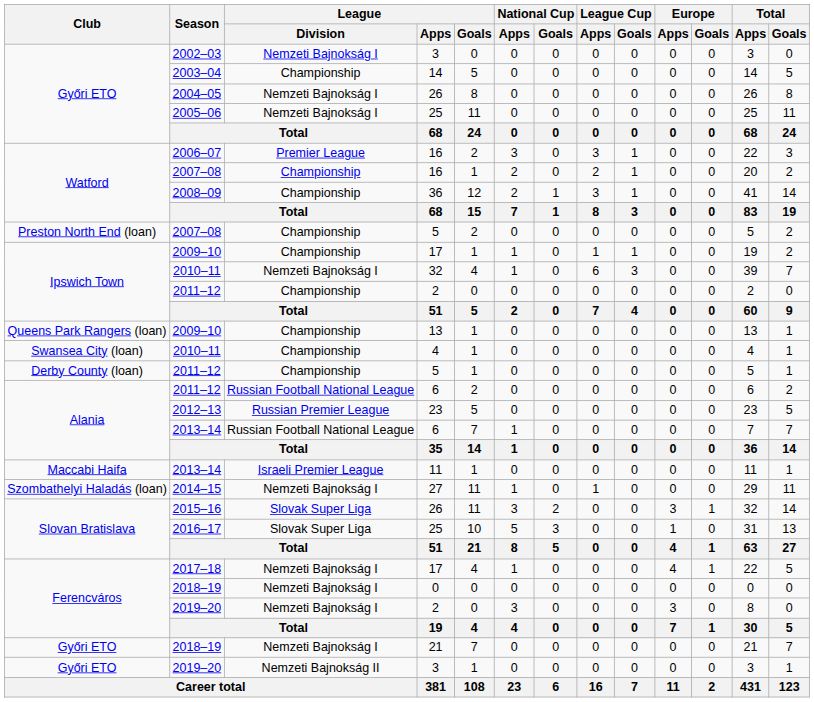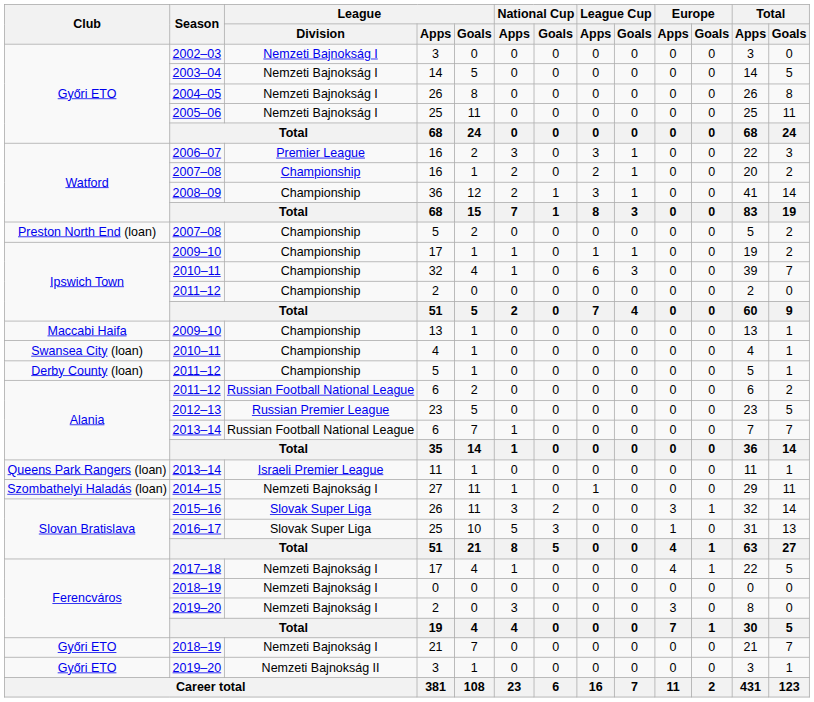 <table class="wikitable" style="text-align:center">
 <tr>
 <th rowspan="2">Club</th>
 <th rowspan="2">Season</th>
 <th colspan="3">League</th>
 <th colspan="2">National Cup</th>
 <th colspan="2">League Cup</th>
 <th colspan="2">Europe</th>
 <th colspan="2">Total</th>
 </tr>
 <tr>
 <th>Division</th>
 <th>Apps</th>
 <th>Goals</th>
 <th>Apps</th>
 <th>Goals</th>
 <th>Apps</th>
 <th>Goals</th>
 <th>Apps</th>
 <th>Goals</th>
 <th>Apps</th>
 <th>Goals</th>
 </tr>
 <tr>
 <td rowspan="5"><a href='#'>Győri ETO</a></td>
 <td><a href='#'>2002–03</a></td>
 <td><a href='#'>Nemzeti Bajnokság I</a></td>
 <td>3</td>
 <td>0</td>
 <td>0</td>
 <td>0</td>
 <td>0</td>
 <td>0</td>
 <td>0</td>
 <td>0</td>
 <td>3</td>
 <td>0</td>
 </tr>
 <tr>
 <td><a href='#'>2003–04</a></td>
-<td>Championship</td>
+<td>Nemzeti Bajnokság I</td>
 <td>14</td>
 <td>5</td>
 <td>0</td>
 <td>0</td>
 <td>0</td>
 <td>0</td>
 <td>0</td>
 <td>0</td>
 <td>14</td>
 <td>5</td>
 </tr>
 <tr>
 <td><a href='#'>2004–05</a></td>
 <td>Nemzeti Bajnokság I</td>
 <td>26</td>
 <td>8</td>
 <td>0</td>
 <td>0</td>
 <td>0</td>
 <td>0</td>
 <td>0</td>
 <td>0</td>
 <td>26</td>
 <td>8</td>
 </tr>
 <tr>
 <td><a href='#'>2005–06</a></td>
 <td>Nemzeti Bajnokság I</td>
 <td>25</td>
 <td>11</td>
 <td>0</td>
 <td>0</td>
 <td>0</td>
 <td>0</td>
 <td>0</td>
 <td>0</td>
 <td>25</td>
 <td>11</td>
 </tr>
 <tr>
 <th colspan="2">Total</th>
 <th>68</th>
 <th>24</th>
 <th>0</th>
 <th>0</th>
 <th>0</th>
 <th>0</th>
 <th>0</th>
 <th>0</th>
 <th>68</th>
 <th>24</th>
 </tr>
 <tr>
 <td rowspan="4"><a href='#'>Watford</a></td>
 <td><a href='#'>2006–07</a></td>
 <td><a href='#'>Premier League</a></td>
 <td>16</td>
 <td>2</td>
 <td>3</td>
 <td>0</td>
 <td>3</td>
 <td>1</td>
 <td>0</td>
 <td>0</td>
 <td>22</td>
 <td>3</td>
 </tr>
 <tr>
 <td><a href='#'>2007–08</a></td>
 <td><a href='#'>Championship</a></td>
 <td>16</td>
 <td>1</td>
 <td>2</td>
 <td>0</td>
 <td>2</td>
 <td>1</td>
 <td>0</td>
 <td>0</td>
 <td>20</td>
 <td>2</td>
 </tr>
 <tr>
 <td><a href='#'>2008–09</a></td>
 <td>Championship</td>
 <td>36</td>
 <td>12</td>
 <td>2</td>
 <td>1</td>
 <td>3</td>
 <td>1</td>
 <td>0</td>
 <td>0</td>
 <td>41</td>
 <td>14</td>
 </tr>
 <tr>
 <th colspan="2">Total</th>
 <th>68</th>
 <th>15</th>
 <th>7</th>
 <th>1</th>
 <th>8</th>
 <th>3</th>
 <th>0</th>
 <th>0</th>
 <th>83</th>
 <th>19</th>
 </tr>
 <tr>
 <td><a href='#'>Preston North End</a> (loan)</td>
 <td><a href='#'>2007–08</a></td>
 <td>Championship</td>
 <td>5</td>
 <td>2</td>
 <td>0</td>
 <td>0</td>
 <td>0</td>
 <td>0</td>
 <td>0</td>
 <td>0</td>
 <td>5</td>
 <td>2</td>
 </tr>
 <tr>
 <td rowspan="4"><a href='#'>Ipswich Town</a></td>
 <td><a href='#'>2009–10</a></td>
 <td>Championship</td>
 <td>17</td>
 <td>1</td>
 <td>1</td>
 <td>0</td>
 <td>1</td>
 <td>1</td>
 <td>0</td>
 <td>0</td>
 <td>19</td>
 <td>2</td>
 </tr>
 <tr>
 <td><a href='#'>2010–11</a></td>
-<td>Nemzeti Bajnokság I</td>
+<td>Championship</td>
 <td>32</td>
 <td>4</td>
 <td>1</td>
 <td>0</td>
 <td>6</td>
 <td>3</td>
 <td>0</td>
 <td>0</td>
 <td>39</td>
 <td>7</td>
 </tr>
 <tr>
 <td><a href='#'>2011–12</a></td>
 <td>Championship</td>
 <td>2</td>
 <td>0</td>
 <td>0</td>
 <td>0</td>
 <td>0</td>
 <td>0</td>
 <td>0</td>
 <td>0</td>
 <td>2</td>
 <td>0</td>
 </tr>
 <tr>
 <th colspan="2">Total</th>
 <th>51</th>
 <th>5</th>
 <th>2</th>
 <th>0</th>
 <th>7</th>
 <th>4</th>
 <th>0</th>
 <th>0</th>
 <th>60</th>
 <th>9</th>
 </tr>
 <tr>
-<td><a href='#'>Queens Park Rangers</a> (loan)</td>
+<td><a href='#'>Maccabi Haifa</a></td>
 <td><a href='#'>2009–10</a></td>
 <td>Championship</td>
 <td>13</td>
 <td>1</td>
 <td>0</td>
 <td>0</td>
 <td>0</td>
 <td>0</td>
 <td>0</td>
 <td>0</td>
 <td>13</td>
 <td>1</td>
 </tr>
 <tr>
 <td><a href='#'>Swansea City</a> (loan)</td>
 <td><a href='#'>2010–11</a></td>
 <td>Championship</td>
 <td>4</td>
 <td>1</td>
 <td>0</td>
 <td>0</td>
 <td>0</td>
 <td>0</td>
 <td>0</td>
 <td>0</td>
 <td>4</td>
 <td>1</td>
 </tr>
 <tr>
 <td><a href='#'>Derby County</a> (loan)</td>
 <td><a href='#'>2011–12</a></td>
 <td>Championship</td>
 <td>5</td>
 <td>1</td>
 <td>0</td>
 <td>0</td>
 <td>0</td>
 <td>0</td>
 <td>0</td>
 <td>0</td>
 <td>5</td>
 <td>1</td>
 </tr>
 <tr>
 <td rowspan="4"><a href='#'>Alania</a></td>
 <td><a href='#'>2011–12</a></td>
 <td><a href='#'>Russian Football National League</a></td>
 <td>6</td>
 <td>2</td>
 <td>0</td>
 <td>0</td>
 <td>0</td>
 <td>0</td>
 <td>0</td>
 <td>0</td>
 <td>6</td>
 <td>2</td>
 </tr>
 <tr>
 <td><a href='#'>2012–13</a></td>
 <td><a href='#'>Russian Premier League</a></td>
 <td>23</td>
 <td>5</td>
 <td>0</td>
 <td>0</td>
 <td>0</td>
 <td>0</td>
 <td>0</td>
 <td>0</td>
 <td>23</td>
 <td>5</td>
 </tr>
 <tr>
 <td><a href='#'>2013–14</a></td>
 <td>Russian Football National League</td>
 <td>6</td>
 <td>7</td>
 <td>1</td>
 <td>0</td>
 <td>0</td>
 <td>0</td>
 <td>0</td>
 <td>0</td>
 <td>7</td>
 <td>7</td>
 </tr>
 <tr>
 <th colspan="2">Total</th>
 <th>35</th>
 <th>14</th>
 <th>1</th>
 <th>0</th>
 <th>0</th>
 <th>0</th>
 <th>0</th>
 <th>0</th>
 <th>36</th>
 <th>14</th>
 </tr>
 <tr>
-<td><a href='#'>Maccabi Haifa</a></td>
+<td><a href='#'>Queens Park Rangers</a> (loan)</td>
 <td><a href='#'>2013–14</a></td>
 <td><a href='#'>Israeli Premier League</a></td>
 <td>11</td>
 <td>1</td>
 <td>0</td>
 <td>0</td>
 <td>0</td>
 <td>0</td>
 <td>0</td>
 <td>0</td>
 <td>11</td>
 <td>1</td>
 </tr>
 <tr>
 <td><a href='#'>Szombathelyi Haladás</a> (loan)</td>
 <td><a href='#'>2014–15</a></td>
 <td>Nemzeti Bajnokság I</td>
 <td>27</td>
 <td>11</td>
 <td>1</td>
 <td>0</td>
 <td>1</td>
 <td>0</td>
 <td>0</td>
 <td>0</td>
 <td>29</td>
 <td>11</td>
 </tr>
 <tr>
 <td rowspan="3"><a href='#'>Slovan Bratislava</a></td>
 <td><a href='#'>2015–16</a></td>
 <td><a href='#'>Slovak Super Liga</a></td>
 <td>26</td>
 <td>11</td>
 <td>3</td>
 <td>2</td>
 <td>0</td>
 <td>0</td>
 <td>3</td>
 <td>1</td>
 <td>32</td>
 <td>14</td>
 </tr>
 <tr>
 <td><a href='#'>2016–17</a></td>
 <td>Slovak Super Liga</td>
 <td>25</td>
 <td>10</td>
 <td>5</td>
 <td>3</td>
 <td>0</td>
 <td>0</td>
 <td>1</td>
 <td>0</td>
 <td>31</td>
 <td>13</td>
 </tr>
 <tr>
 <th colspan="2">Total</th>
 <th>51</th>
 <th>21</th>
 <th>8</th>
 <th>5</th>
 <th>0</th>
 <th>0</th>
 <th>4</th>
 <th>1</th>
 <th>63</th>
 <th>27</th>
 </tr>
 <tr>
 <td rowspan="4"><a href='#'>Ferencváros</a></td>
 <td><a href='#'>2017–18</a></td>
 <td>Nemzeti Bajnokság I</td>
 <td>17</td>
 <td>4</td>
 <td>1</td>
 <td>0</td>
 <td>0</td>
 <td>0</td>
 <td>4</td>
 <td>1</td>
 <td>22</td>
 <td>5</td>
 </tr>
 <tr>
 <td><a href='#'>2018–19</a></td>
 <td>Nemzeti Bajnokság I</td>
 <td>0</td>
 <td>0</td>
 <td>0</td>
 <td>0</td>
 <td>0</td>
 <td>0</td>
 <td>0</td>
 <td>0</td>
 <td>0</td>
 <td>0</td>
 </tr>
 <tr>
 <td><a href='#'>2019–20</a></td>
 <td>Nemzeti Bajnokság I</td>
 <td>2</td>
 <td>0</td>
 <td>3</td>
 <td>0</td>
 <td>0</td>
 <td>0</td>
 <td>3</td>
 <td>0</td>
 <td>8</td>
 <td>0</td>
 </tr>
 <tr>
 <th colspan="2">Total</th>
 <th>19</th>
 <th>4</th>
 <th>4</th>
 <th>0</th>
 <th>0</th>
 <th>0</th>
 <th>7</th>
 <th>1</th>
 <th>30</th>
 <th>5</th>
 </tr>
 <tr>
 <td><a href='#'>Győri ETO</a></td>
 <td><a href='#'>2018–19</a></td>
 <td>Nemzeti Bajnokság I</td>
 <td>21</td>
 <td>7</td>
 <td>0</td>
 <td>0</td>
 <td>0</td>
 <td>0</td>
 <td>0</td>
 <td>0</td>
 <td>21</td>
 <td>7</td>
 </tr>
 <tr>
 <td><a href='#'>Győri ETO</a></td>
 <td><a href='#'>2019–20</a></td>
 <td>Nemzeti Bajnokság II</td>
 <td>3</td>
 <td>1</td>
 <td>0</td>
 <td>0</td>
 <td>0</td>
 <td>0</td>
 <td>0</td>
 <td>0</td>
 <td>3</td>
 <td>1</td>
 </tr>
 <tr>
 <th colspan="3">Career total</th>
 <th>381</th>
 <th>108</th>
 <th>23</th>
 <th>6</th>
 <th>16</th>
 <th>7</th>
 <th>11</th>
 <th>2</th>
 <th>431</th>
 <th>123</th>
 </tr>
 </table>
